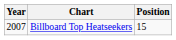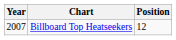 <table class="wikitable">
 <tr>
 <th align="left">Year</th>
 <th align="left">Chart</th>
 <th align="left">Position</th>
 </tr>
 <tr>
 <td>2007</td>
 <td><a href='#'>Billboard Top Heatseekers</a></td>
-<td>15</td>
+<td>12</td>
 </tr>
 </table>
